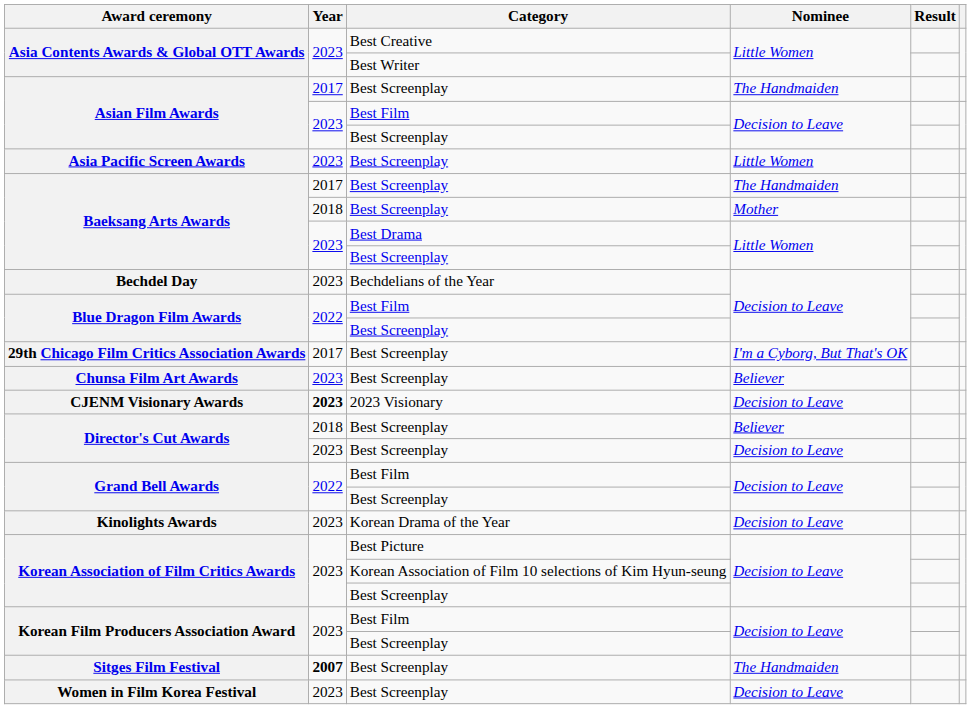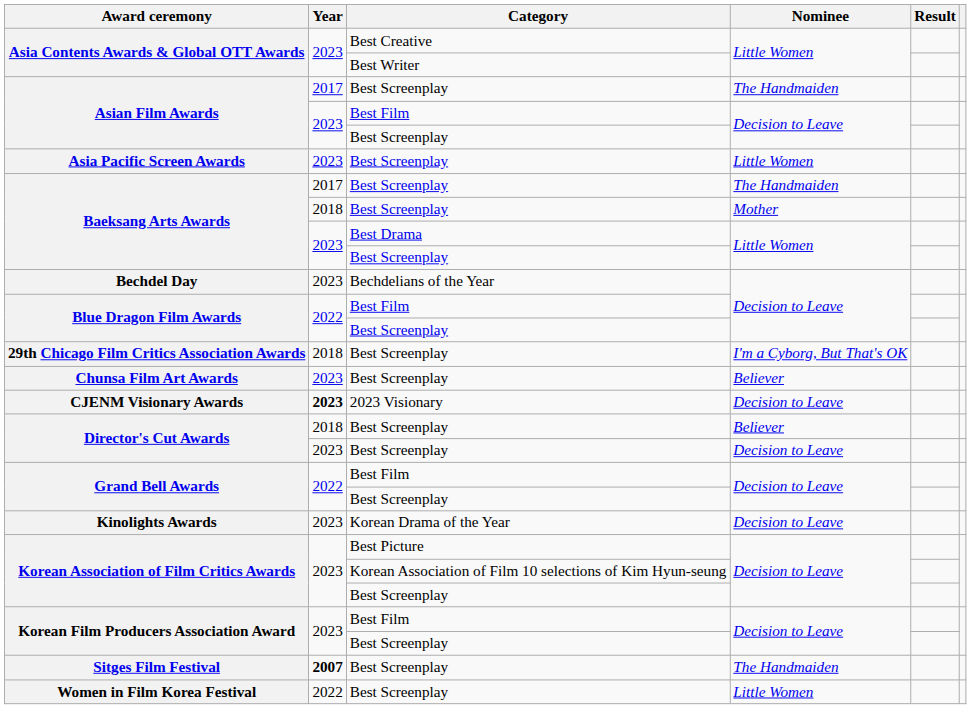 <table class="wikitable plainrowheaders sortable">
 <tr>
 <th scope="col">Award ceremony</th>
 <th scope="col">Year</th>
 <th scope="col">Category</th>
 <th scope="col">Nominee</th>
 <th scope="col">Result</th>
 <th scope="col" class="unsortable"></th>
 </tr>
 <tr>
 <th scope="row" rowspan="2"><a href='#'>Asia Contents Awards & Global OTT Awards</a></th>
 <td rowspan="2" align="center"><a href='#'>2023</a></td>
 <td>Best Creative</td>
 <td rowspan="2"><em><a href='#'>Little Women</a></em></td>
 <td></td>
 <td rowspan="2" align="center"></td>
 </tr>
 <tr>
 <td>Best Writer</td>
 <td></td>
 </tr>
 <tr>
 <th rowspan="3" scope="row"><a href='#'>Asian Film Awards</a></th>
 <td align="center"><a href='#'>2017</a></td>
 <td>Best Screenplay</td>
 <td><em><a href='#'>The Handmaiden</a></em></td>
 <td></td>
 <td align="center"></td>
 </tr>
 <tr>
 <td rowspan="2" align="center"><a href='#'>2023</a></td>
 <td><a href='#'>Best Film</a></td>
 <td rowspan="2"><em><a href='#'>Decision to Leave</a></em></td>
 <td></td>
 <td rowspan="2" align="center"><br></td>
 </tr>
 <tr>
 <td>Best Screenplay</td>
 <td></td>
 </tr>
 <tr>
 <th scope="row"><a href='#'>Asia Pacific Screen Awards</a></th>
 <td align="center"><a href='#'>2023</a></td>
 <td><a href='#'>Best Screenplay</a></td>
 <td><em><a href='#'>Little Women</a></em></td>
 <td></td>
 <td style="text-align:center"></td>
 </tr>
 <tr>
 <th rowspan="4" scope="row"><a href='#'>Baeksang Arts Awards</a></th>
 <td align="center">2017</td>
 <td><a href='#'>Best Screenplay</a></td>
 <td><em><a href='#'>The Handmaiden</a></em></td>
 <td></td>
 <td align="center"></td>
 </tr>
 <tr>
 <td align="center">2018</td>
 <td><a href='#'>Best Screenplay</a></td>
 <td><a href='#'><em>Mother</em></a></td>
 <td></td>
 <td align="center"></td>
 </tr>
 <tr>
 <td rowspan="2" align="center"><a href='#'>2023</a></td>
 <td><a href='#'>Best Drama</a></td>
 <td rowspan="2"><em><a href='#'>Little Women</a></em></td>
 <td></td>
 <td rowspan="2" align="center"></td>
 </tr>
 <tr>
 <td><a href='#'>Best Screenplay</a></td>
 <td></td>
 </tr>
 <tr>
 <th scope="row">Bechdel Day</th>
 <td align="center">2023</td>
 <td>Bechdelians of the Year</td>
 <td rowspan="3"><em><a href='#'>Decision to Leave</a></em></td>
 <td></td>
 <td style="text-align:center"></td>
 </tr>
 <tr>
 <th rowspan="2" scope="row"><a href='#'>Blue Dragon Film Awards</a></th>
 <td rowspan="2" align="center"><a href='#'>2022</a></td>
 <td><a href='#'>Best Film</a></td>
 <td></td>
 <td rowspan="2" align="center"></td>
 </tr>
 <tr>
 <td><a href='#'>Best Screenplay</a></td>
 <td></td>
 </tr>
 <tr>
 <th scope="row">29th <a href='#'>Chicago Film Critics Association Awards</a></th>
-<td align="center">2017</td>
+<td align="center">2018</td>
 <td>Best Screenplay</td>
 <td><em><a href='#'>I'm a Cyborg, But That's OK</a></em></td>
 <td></td>
 <td align="center"></td>
 </tr>
 <tr>
 <th scope="row"><a href='#'>Chunsa Film Art Awards</a></th>
 <td align="center"><a href='#'>2023</a></td>
 <td>Best Screenplay</td>
 <td><a href='#'><em>Believer</em></a></td>
 <td></td>
 <td align="center"><br></td>
 </tr>
 <tr>
 <th scope="row">CJENM Visionary Awards</th>
 <td align="center"><strong>2023</strong></td>
 <td>2023 Visionary</td>
 <td><em><a href='#'>Decision to Leave</a></em></td>
 <td></td>
 <td align="center"></td>
 </tr>
 <tr>
 <th scope="row" rowspan="2"><a href='#'>Director's Cut Awards</a></th>
 <td align="center">2018</td>
 <td>Best Screenplay</td>
 <td><a href='#'><em>Believer</em></a></td>
 <td></td>
 <td align="center"></td>
 </tr>
 <tr>
 <td align="center">2023</td>
 <td>Best Screenplay</td>
 <td><em><a href='#'>Decision to Leave</a></em></td>
 <td></td>
 <td></td>
 </tr>
 <tr>
 <th rowspan="2" scope="row"><a href='#'>Grand Bell Awards</a></th>
 <td rowspan="2" align="center"><a href='#'>2022</a></td>
 <td>Best Film</td>
 <td rowspan="2"><em><a href='#'>Decision to Leave</a></em></td>
 <td></td>
 <td rowspan="2"></td>
 </tr>
 <tr>
 <td>Best Screenplay</td>
 <td></td>
 </tr>
 <tr>
 <th scope="row">Kinolights Awards</th>
 <td align="center">2023</td>
 <td>Korean Drama of the Year</td>
 <td><em><a href='#'>Decision to Leave</a></em></td>
 <td></td>
 <td align="center"></td>
 </tr>
 <tr>
 <th rowspan="3" scope="row"><a href='#'>Korean Association of Film Critics Awards</a></th>
 <td rowspan="3" align="center">2023</td>
 <td>Best Picture</td>
 <td rowspan="3"><em><a href='#'>Decision to Leave</a></em></td>
 <td></td>
 <td rowspan="3" align="center"></td>
 </tr>
 <tr>
 <td>Korean Association of Film 10 selections of Kim Hyun-seung</td>
 <td></td>
 </tr>
 <tr>
 <td>Best Screenplay</td>
 <td></td>
 </tr>
 <tr>
 <th rowspan="2" scope="row">Korean Film Producers Association Award</th>
 <td rowspan="2" align="center">2023</td>
 <td>Best Film</td>
 <td rowspan="2"><em><a href='#'>Decision to Leave</a></em></td>
 <td></td>
 <td rowspan="2" align="center"></td>
 </tr>
 <tr>
 <td>Best Screenplay</td>
 <td></td>
 </tr>
 <tr>
 <th scope="row"><a href='#'>Sitges Film Festival</a></th>
 <td align="center"><strong>2007</strong></td>
 <td>Best Screenplay</td>
 <td><em><a href='#'>The Handmaiden</a></em></td>
 <td></td>
 <td align="center"></td>
 </tr>
 <tr>
 <th scope="row">Women in Film Korea Festival</th>
-<td align="center">2023</td>
+<td align="center">2022</td>
 <td>Best Screenplay</td>
-<td><em><a href='#'>Decision to Leave</a></em></td>
+<td><em><a href='#'>Little Women</a></em></td>
 <td></td>
 <td align="center"></td>
 </tr>
 </table>
